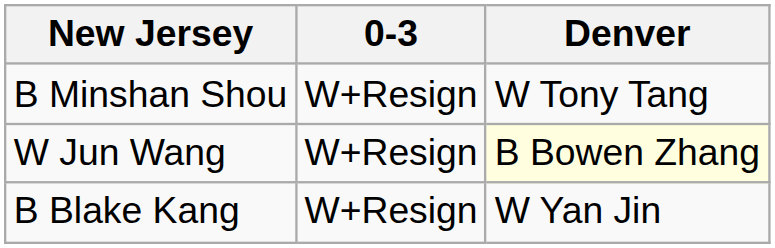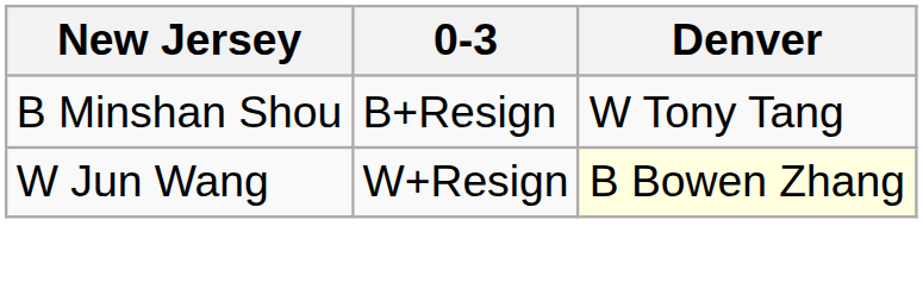 <table class="wikitable">
 <tr>
 <th>New Jersey</th>
 <th>0-3</th>
 <th>Denver</th>
 </tr>
 <tr>
 <td>B Minshan Shou</td>
-<td>W+Resign</td>
+<td>B+Resign</td>
 <td>W Tony Tang</td>
 </tr>
 <tr>
 <td>W Jun Wang</td>
 <td>W+Resign</td>
 <td style="background: lightyellow;">B Bowen Zhang</td>
 </tr>
-<tr>
-<td>B Blake Kang</td>
-<td>W+Resign</td>
-<td>W Yan Jin</td>
-</tr>
 </table>
